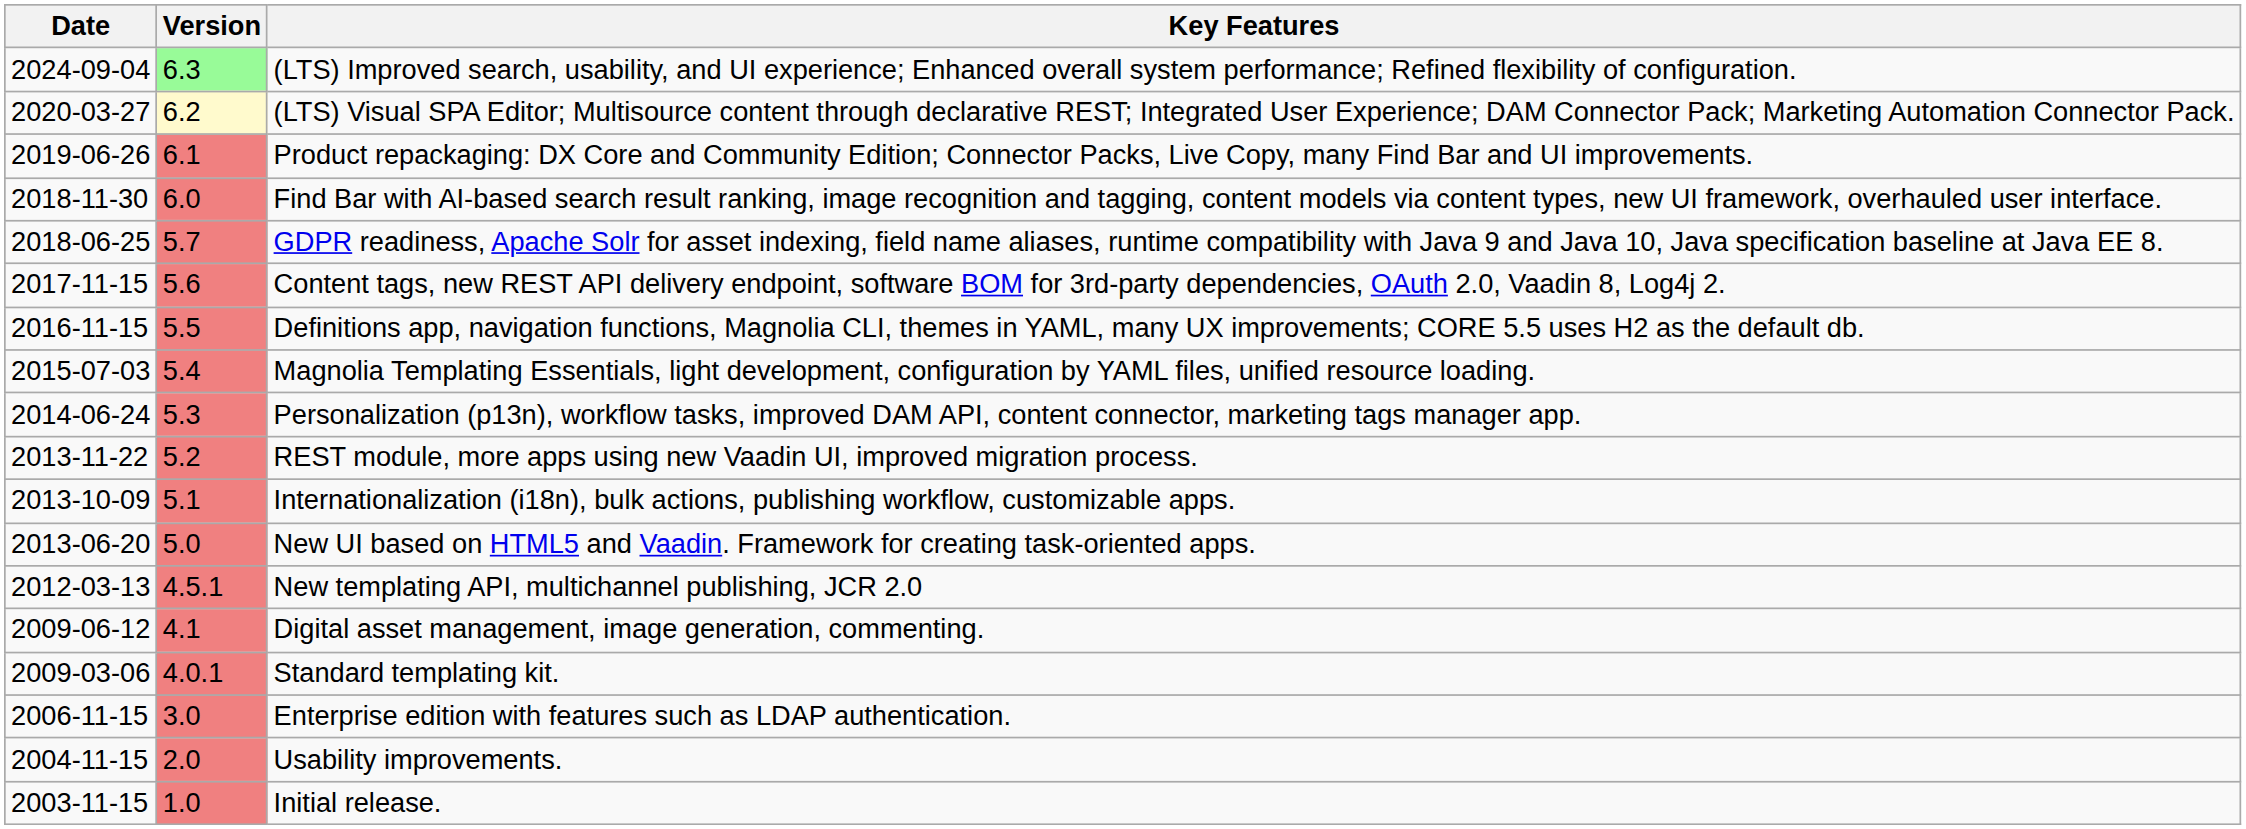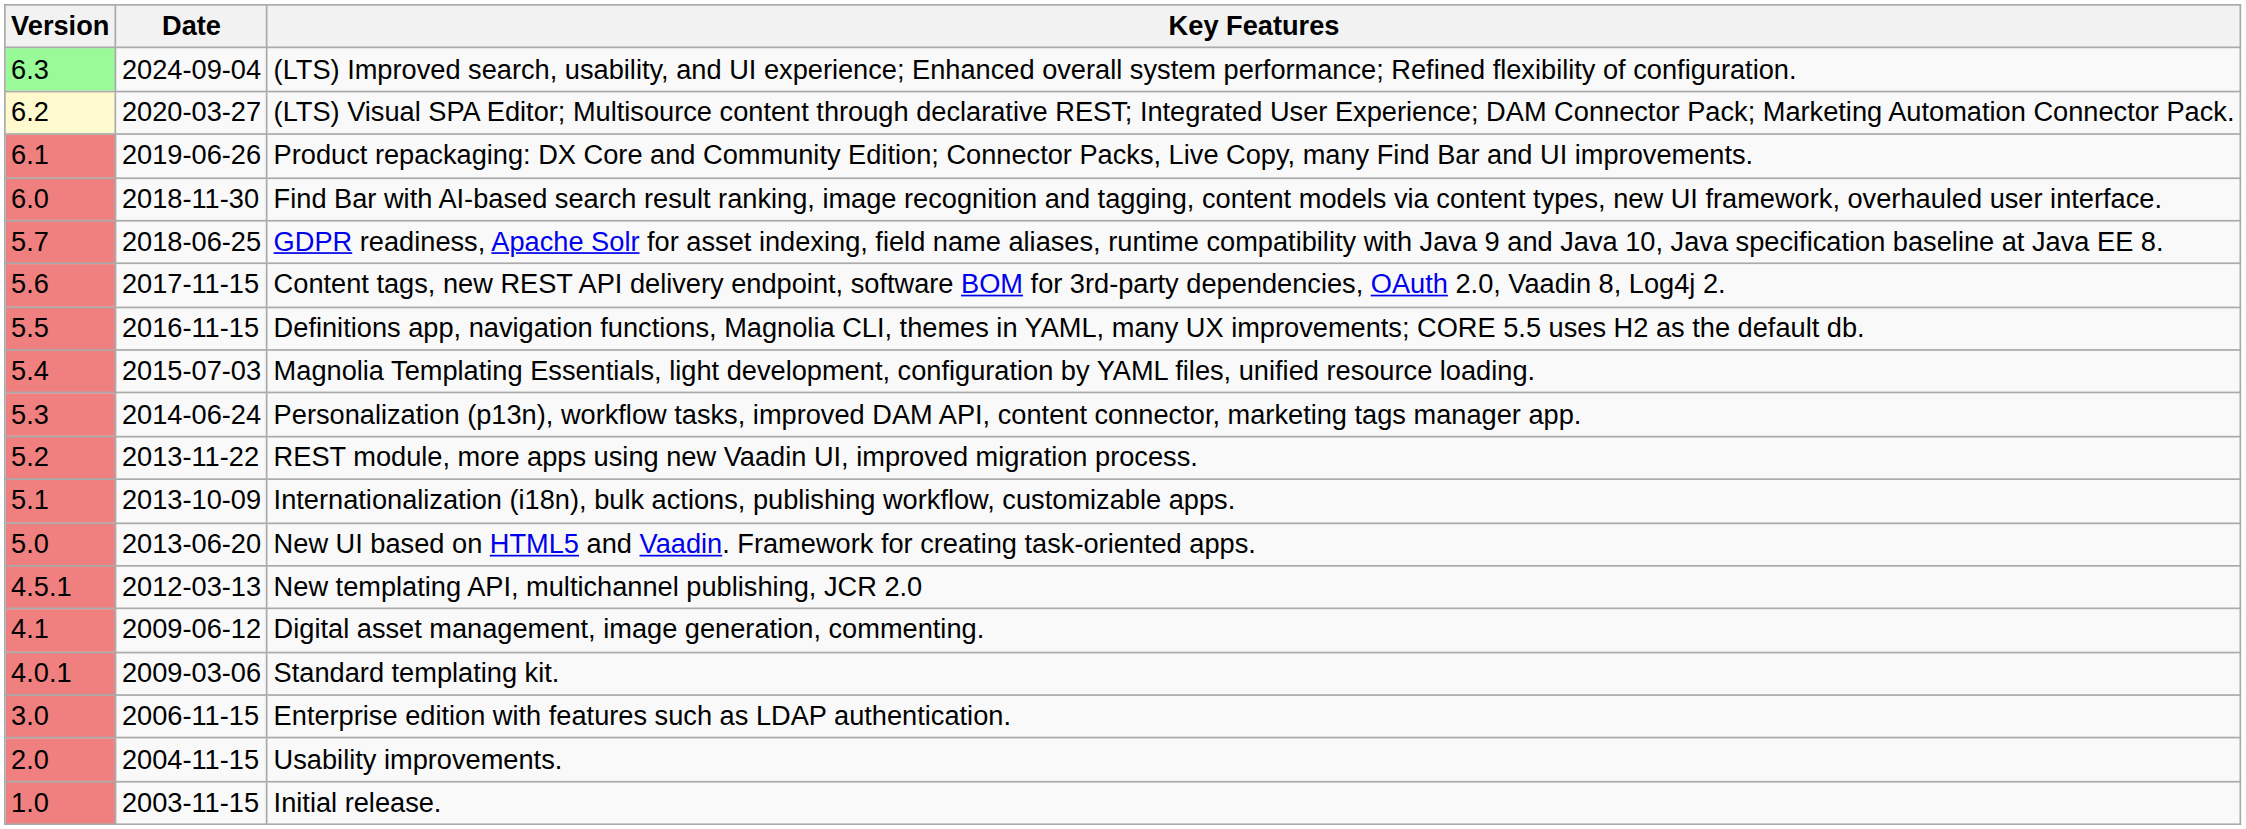 <table class="wikitable">
 <tr>
+<th>Version</th>
 <th>Date</th>
-<th>Version</th>
 <th>Key Features</th>
 </tr>
 <tr>
+<td style="background:PaleGreen;">6.3</td>
 <td>2024-09-04</td>
-<td style="background:PaleGreen;">6.3</td>
 <td>(LTS) Improved search, usability, and UI experience; Enhanced overall system performance; Refined flexibility of configuration.</td>
 </tr>
 <tr>
+<td style="background:LemonChiffon;">6.2</td>
 <td>2020-03-27</td>
-<td style="background:LemonChiffon;">6.2</td>
 <td>(LTS) Visual SPA Editor; Multisource content through declarative REST; Integrated User Experience; DAM Connector Pack; Marketing Automation Connector Pack.</td>
 </tr>
 <tr>
+<td style="background:LightCoral;">6.1</td>
 <td>2019-06-26</td>
-<td style="background:LightCoral;">6.1</td>
 <td>Product repackaging: DX Core and Community Edition; Connector Packs, Live Copy, many Find Bar and UI improvements.</td>
 </tr>
 <tr>
+<td style="background:LightCoral;">6.0</td>
 <td>2018-11-30</td>
-<td style="background:LightCoral;">6.0</td>
 <td>Find Bar with AI-based search result ranking, image recognition and tagging, content models via content types, new UI framework, overhauled user interface.</td>
 </tr>
 <tr>
+<td style="background:LightCoral;">5.7</td>
 <td>2018-06-25</td>
-<td style="background:LightCoral;">5.7</td>
 <td><a href='#'>GDPR</a> readiness, <a href='#'>Apache Solr</a> for asset indexing, field name aliases, runtime compatibility with Java 9 and Java 10, Java specification baseline at Java EE 8.</td>
 </tr>
 <tr>
+<td style="background:LightCoral;">5.6</td>
 <td>2017-11-15</td>
-<td style="background:LightCoral;">5.6</td>
 <td>Content tags, new REST API delivery endpoint, software <a href='#'>BOM</a> for 3rd-party dependencies, <a href='#'>OAuth</a> 2.0, Vaadin 8, Log4j 2.</td>
 </tr>
 <tr>
+<td style="background:LightCoral;">5.5</td>
 <td>2016-11-15</td>
-<td style="background:LightCoral;">5.5</td>
 <td>Definitions app, navigation functions, Magnolia CLI, themes in YAML, many UX improvements; CORE 5.5 uses H2 as the default db.</td>
 </tr>
 <tr>
+<td style="background:LightCoral;">5.4</td>
 <td>2015-07-03</td>
-<td style="background:LightCoral;">5.4</td>
 <td>Magnolia Templating Essentials, light development, configuration by YAML files, unified resource loading.</td>
 </tr>
 <tr>
+<td style="background:LightCoral;">5.3</td>
 <td>2014-06-24</td>
-<td style="background:LightCoral;">5.3</td>
 <td>Personalization (p13n), workflow tasks, improved DAM API, content connector, marketing tags manager app.</td>
 </tr>
 <tr>
+<td style="background:LightCoral;">5.2</td>
 <td>2013-11-22</td>
-<td style="background:LightCoral;">5.2</td>
 <td>REST module, more apps using new Vaadin UI, improved migration process.</td>
 </tr>
 <tr>
+<td style="background:LightCoral;">5.1</td>
 <td>2013-10-09</td>
-<td style="background:LightCoral;">5.1</td>
 <td>Internationalization (i18n), bulk actions, publishing workflow, customizable apps.</td>
 </tr>
 <tr>
+<td style="background:LightCoral;">5.0</td>
 <td>2013-06-20</td>
-<td style="background:LightCoral;">5.0</td>
 <td>New UI based on <a href='#'>HTML5</a> and <a href='#'>Vaadin</a>. Framework for creating task-oriented apps.</td>
 </tr>
 <tr>
+<td style="background:LightCoral;">4.5.1</td>
 <td>2012-03-13</td>
-<td style="background:LightCoral;">4.5.1</td>
 <td>New templating API, multichannel publishing, JCR 2.0 </td>
 </tr>
 <tr>
+<td style="background:LightCoral;">4.1</td>
 <td>2009-06-12</td>
-<td style="background:LightCoral;">4.1</td>
 <td>Digital asset management, image generation, commenting.</td>
 </tr>
 <tr>
+<td style="background:LightCoral;">4.0.1</td>
 <td>2009-03-06</td>
-<td style="background:LightCoral;">4.0.1</td>
 <td>Standard templating kit.</td>
 </tr>
 <tr>
+<td style="background:LightCoral;">3.0</td>
 <td>2006-11-15</td>
-<td style="background:LightCoral;">3.0</td>
 <td>Enterprise edition with features such as LDAP authentication.</td>
 </tr>
 <tr>
+<td style="background:LightCoral;">2.0</td>
 <td>2004-11-15</td>
-<td style="background:LightCoral;">2.0</td>
 <td>Usability improvements.</td>
 </tr>
 <tr>
+<td style="background:LightCoral;">1.0</td>
 <td>2003-11-15</td>
-<td style="background:LightCoral;">1.0</td>
 <td>Initial release.</td>
 </tr>
 </table>
